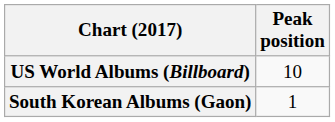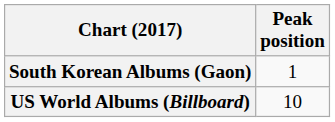 <table class="wikitable sortable plainrowheaders" style="text-align:center">
 <tr>
 <th>Chart (2017)</th>
 <th>Peak<br>position</th>
 </tr>
 <tr>
+<th scope="row">South Korean Albums (Gaon)</th>
+<td>1</td>
+</tr>
+<tr>
 <th scope="row">US World Albums (<em>Billboard</em>)</th>
 <td>10</td>
 </tr>
-<tr>
-<th scope="row">South Korean Albums (Gaon)</th>
-<td>1</td>
-</tr>
 </table>
